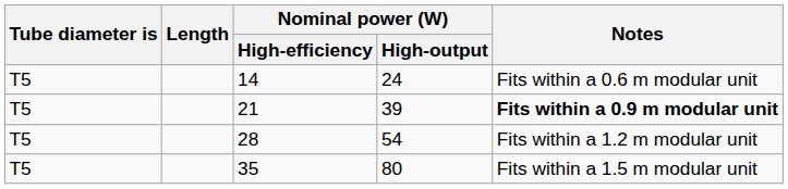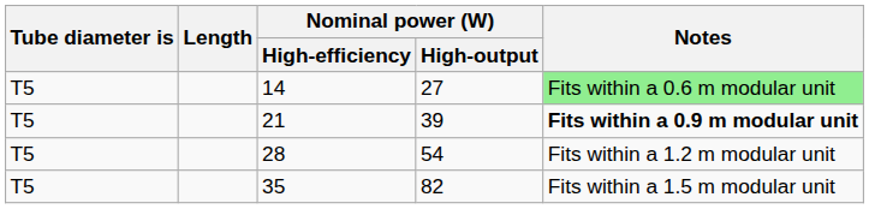 <table class="wikitable">
 <tr>
 <th rowspan=2>Tube diameter is </th>
 <th rowspan=2>Length</th>
 <th colspan=2>Nominal power (W)</th>
 <th rowspan=2>Notes</th>
 </tr>
 <tr>
 <th>High-efficiency</th>
 <th>High-output</th>
 </tr>
 <tr>
 <td>T5</td>
 <td></td>
 <td>14</td>
-<td>24</td>
-<td>Fits within a 0.6 m modular unit</td>
+<td>27</td>
+<td style="background: lightgreen;">Fits within a 0.6 m modular unit</td>
 </tr>
 <tr>
 <td>T5</td>
 <td></td>
 <td>21</td>
 <td>39</td>
 <td><strong>Fits within a 0.9 m modular unit</strong></td>
 </tr>
 <tr>
 <td>T5</td>
 <td></td>
 <td>28</td>
 <td>54</td>
 <td>Fits within a 1.2 m modular unit</td>
 </tr>
 <tr>
 <td>T5</td>
 <td></td>
 <td>35</td>
-<td>80</td>
+<td>82</td>
 <td>Fits within a 1.5 m modular unit</td>
 </tr>
 </table>
